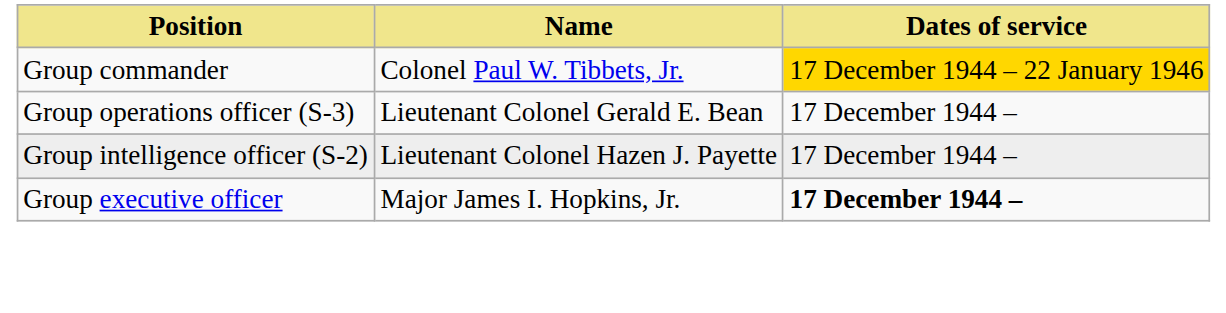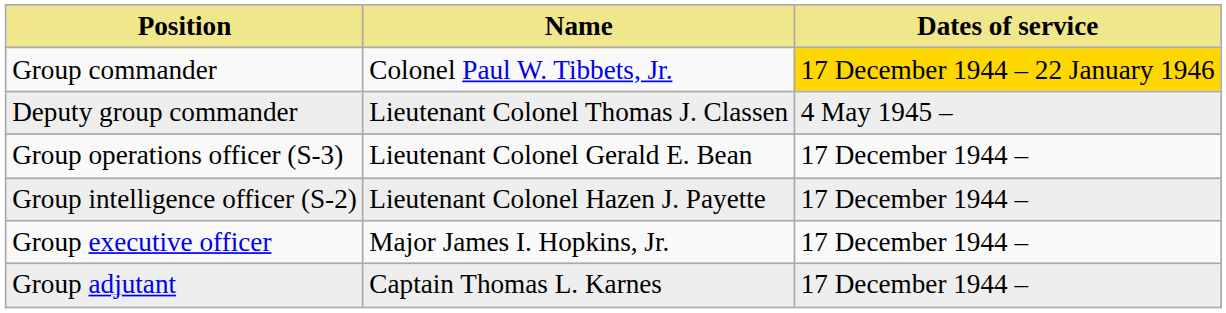 <table class="wikitable" style="margin:1em auto;">
 <tr style="background: khaki; text-align: center; font-weight: bold;">
 <td>Position</td>
 <td>Name</td>
 <td>Dates of service</td>
 </tr>
 <tr>
 <td>Group commander</td>
 <td>Colonel <a href='#'>Paul W. Tibbets, Jr.</a></td>
 <td style="background: gold;">17 December 1944 – 22 January 1946</td>
+</tr>
+<tr style="background: #eeeeee;">
+<td>Deputy group commander</td>
+<td>Lieutenant Colonel Thomas J. Classen</td>
+<td>4 May 1945 –</td>
 </tr>
 <tr>
 <td>Group operations officer (S-3)</td>
 <td>Lieutenant Colonel Gerald E. Bean</td>
 <td>17 December 1944 –</td>
 </tr>
 <tr style="background: #eeeeee;">
 <td>Group intelligence officer (S-2)</td>
 <td>Lieutenant Colonel Hazen J. Payette</td>
 <td>17 December 1944 –</td>
 </tr>
 <tr>
 <td>Group <a href='#'>executive officer</a></td>
 <td>Major James I. Hopkins, Jr.</td>
-<td><strong>17 December 1944 –</strong></td>
+<td>17 December 1944 –</td>
+</tr>
+<tr style="background: #eeeeee;">
+<td>Group <a href='#'>adjutant</a></td>
+<td>Captain Thomas L. Karnes</td>
+<td>17 December 1944 –</td>
 </tr>
 </table>
